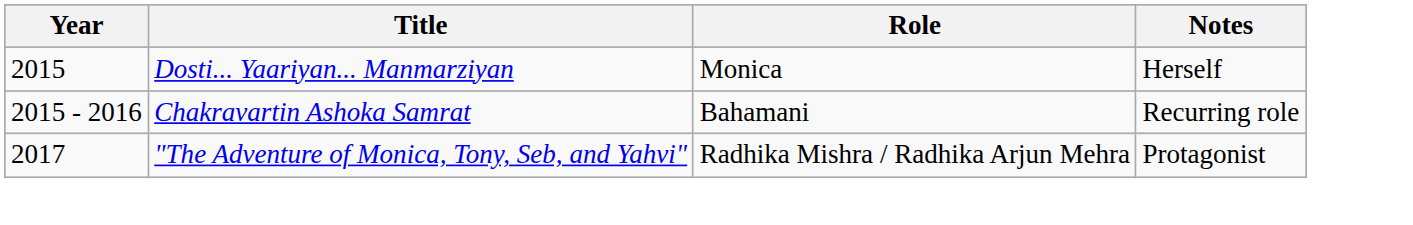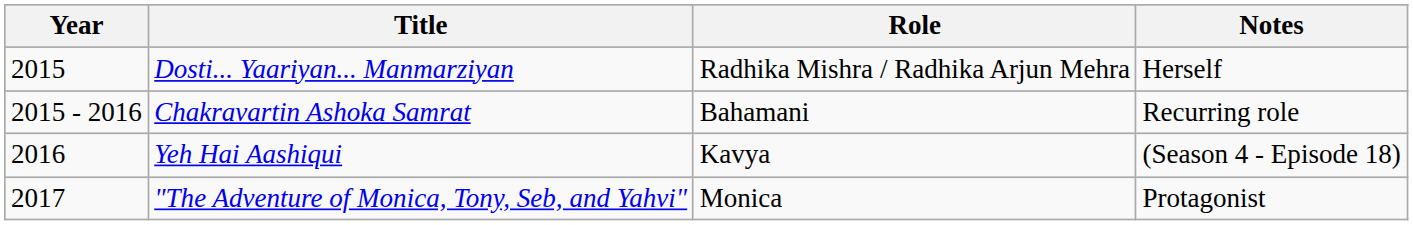 <table class="wikitable" "text-align:center;">
 <tr>
 <th>Year</th>
 <th>Title</th>
 <th>Role</th>
 <th>Notes</th>
 </tr>
 <tr>
 <td>2015</td>
 <td><em><a href='#'>Dosti... Yaariyan... Manmarziyan</a></em></td>
-<td>Monica</td>
+<td>Radhika Mishra / Radhika Arjun Mehra</td>
 <td>Herself</td>
 </tr>
 <tr>
 <td>2015 - 2016</td>
 <td><em><a href='#'>Chakravartin Ashoka Samrat</a></em></td>
 <td>Bahamani</td>
 <td>Recurring role</td>
 </tr>
 <tr>
+<td>2016</td>
+<td><em><a href='#'>Yeh Hai Aashiqui</a></em></td>
+<td>Kavya</td>
+<td>(Season 4 - Episode 18)</td>
+</tr>
+<tr>
 <td>2017</td>
 <td><em><a href='#'>"The Adventure of Monica, Tony, Seb, and Yahvi"</a></em></td>
-<td>Radhika Mishra / Radhika Arjun Mehra</td>
+<td>Monica</td>
 <td>Protagonist<br></td>
 </tr>
 </table>
